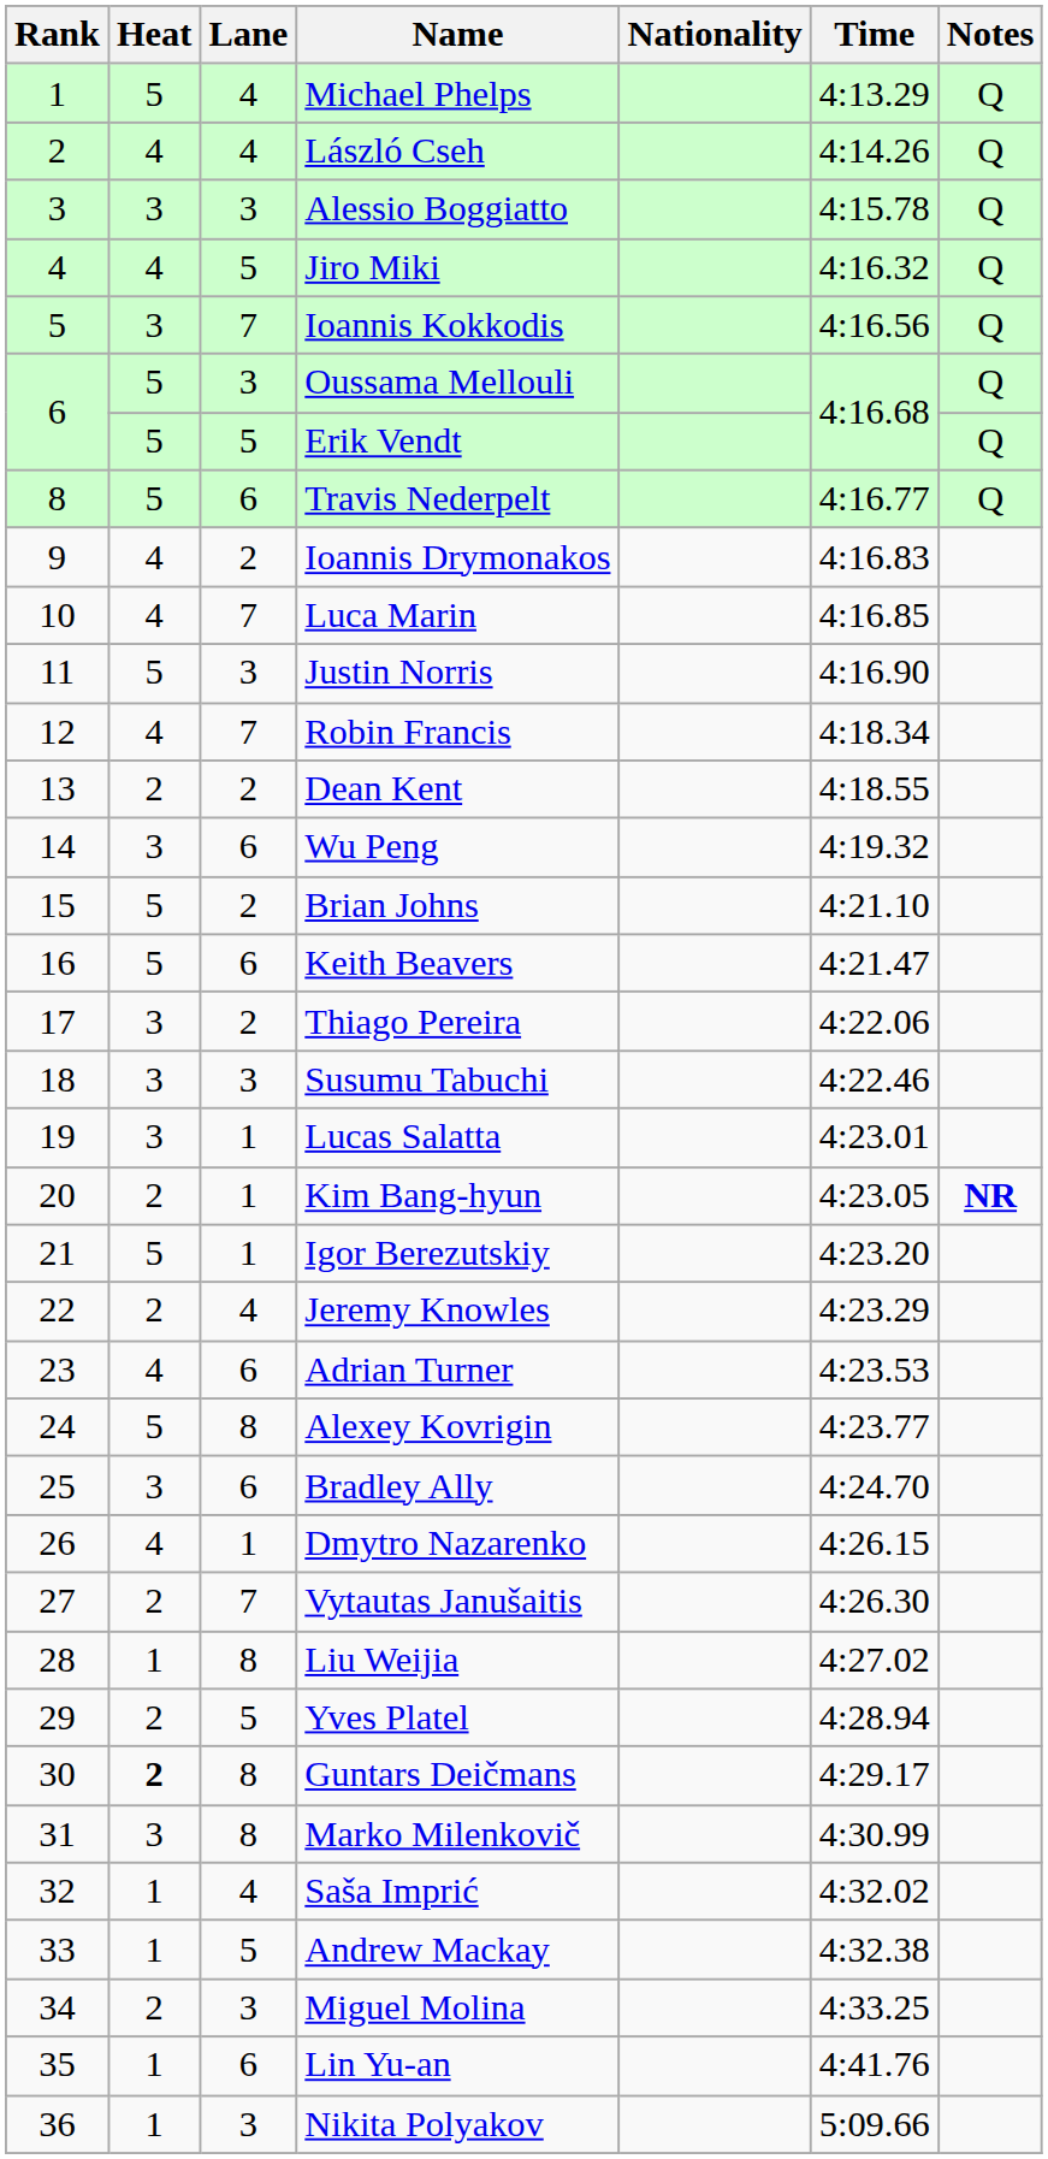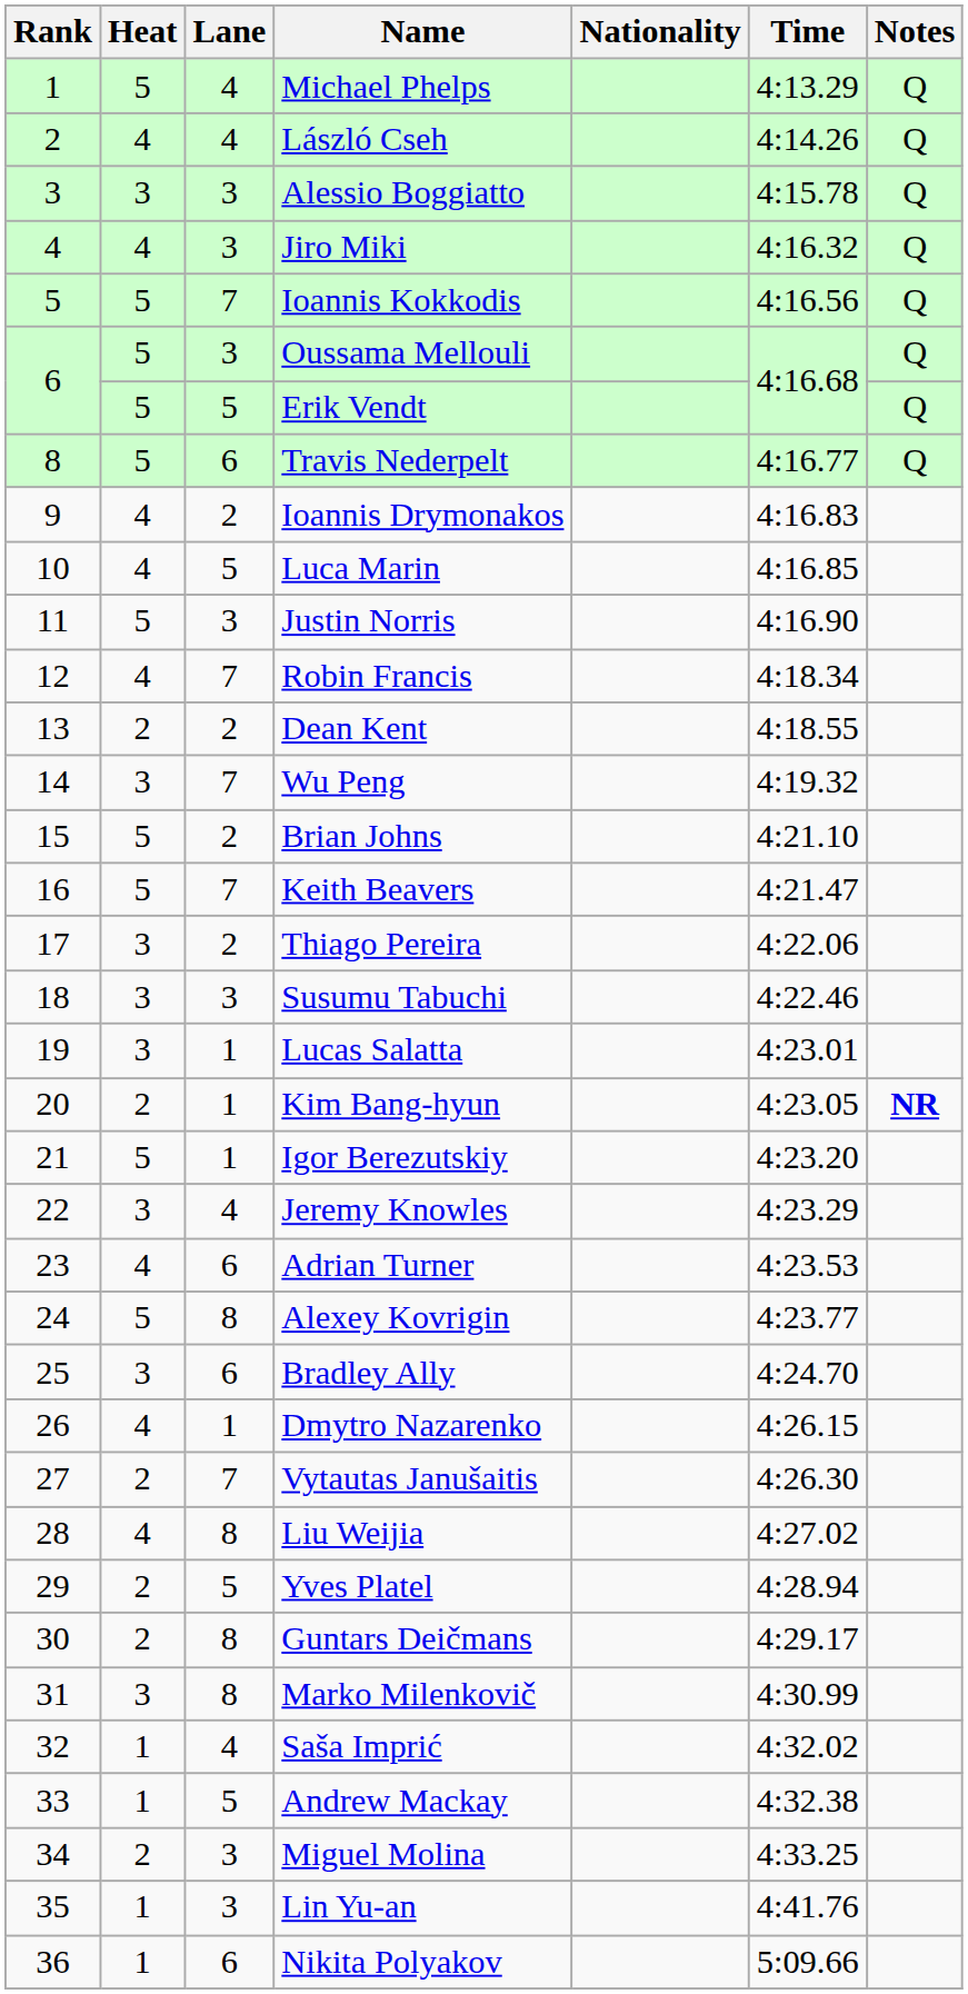 <table class="wikitable sortable" style="text-align:center">
 <tr>
 <th>Rank</th>
 <th>Heat</th>
 <th>Lane</th>
 <th>Name</th>
 <th>Nationality</th>
 <th>Time</th>
 <th>Notes</th>
 </tr>
 <tr bgcolor=#ccffcc>
 <td>1</td>
 <td>5</td>
 <td>4</td>
 <td align=left><a href='#'>Michael Phelps</a></td>
 <td align=left></td>
 <td>4:13.29</td>
 <td>Q</td>
 </tr>
 <tr bgcolor=#ccffcc>
 <td>2</td>
 <td>4</td>
 <td>4</td>
 <td align=left><a href='#'>László Cseh</a></td>
 <td align=left></td>
 <td>4:14.26</td>
 <td>Q</td>
 </tr>
 <tr bgcolor=#ccffcc>
 <td>3</td>
 <td>3</td>
 <td>3</td>
 <td align=left><a href='#'>Alessio Boggiatto</a></td>
 <td align=left></td>
 <td>4:15.78</td>
 <td>Q</td>
 </tr>
 <tr bgcolor=#ccffcc>
 <td>4</td>
 <td>4</td>
-<td>5</td>
+<td>3</td>
 <td align=left><a href='#'>Jiro Miki</a></td>
 <td align=left></td>
 <td>4:16.32</td>
 <td>Q</td>
 </tr>
 <tr bgcolor=#ccffcc>
 <td>5</td>
-<td>3</td>
+<td>5</td>
 <td>7</td>
 <td align=left><a href='#'>Ioannis Kokkodis</a></td>
 <td align=left></td>
 <td>4:16.56</td>
 <td>Q</td>
 </tr>
 <tr bgcolor=#ccffcc>
 <td rowspan=2>6</td>
 <td>5</td>
 <td>3</td>
 <td align=left><a href='#'>Oussama Mellouli</a></td>
 <td align=left></td>
 <td rowspan=2>4:16.68</td>
 <td>Q</td>
 </tr>
 <tr bgcolor=#ccffcc>
 <td>5</td>
 <td>5</td>
 <td align=left><a href='#'>Erik Vendt</a></td>
 <td align=left></td>
 <td>Q</td>
 </tr>
 <tr bgcolor=#ccffcc>
 <td>8</td>
 <td>5</td>
 <td>6</td>
 <td align=left><a href='#'>Travis Nederpelt</a></td>
 <td align=left></td>
 <td>4:16.77</td>
 <td>Q</td>
 </tr>
 <tr>
 <td>9</td>
 <td>4</td>
 <td>2</td>
 <td align=left><a href='#'>Ioannis Drymonakos</a></td>
 <td align=left></td>
 <td>4:16.83</td>
 <td></td>
 </tr>
 <tr>
 <td>10</td>
 <td>4</td>
-<td>7</td>
+<td>5</td>
 <td align=left><a href='#'>Luca Marin</a></td>
 <td align=left></td>
 <td>4:16.85</td>
 <td></td>
 </tr>
 <tr>
 <td>11</td>
 <td>5</td>
 <td>3</td>
 <td align=left><a href='#'>Justin Norris</a></td>
 <td align=left></td>
 <td>4:16.90</td>
 <td></td>
 </tr>
 <tr>
 <td>12</td>
 <td>4</td>
 <td>7</td>
 <td align=left><a href='#'>Robin Francis</a></td>
 <td align=left></td>
 <td>4:18.34</td>
 <td></td>
 </tr>
 <tr>
 <td>13</td>
 <td>2</td>
 <td>2</td>
 <td align=left><a href='#'>Dean Kent</a></td>
 <td align=left></td>
 <td>4:18.55</td>
 <td></td>
 </tr>
 <tr>
 <td>14</td>
 <td>3</td>
-<td>6</td>
+<td>7</td>
 <td align=left><a href='#'>Wu Peng</a></td>
 <td align=left></td>
 <td>4:19.32</td>
 <td></td>
 </tr>
 <tr>
 <td>15</td>
 <td>5</td>
 <td>2</td>
 <td align=left><a href='#'>Brian Johns</a></td>
 <td align=left></td>
 <td>4:21.10</td>
 <td></td>
 </tr>
 <tr>
 <td>16</td>
 <td>5</td>
-<td>6</td>
+<td>7</td>
 <td align=left><a href='#'>Keith Beavers</a></td>
 <td align=left></td>
 <td>4:21.47</td>
 <td></td>
 </tr>
 <tr>
 <td>17</td>
 <td>3</td>
 <td>2</td>
 <td align=left><a href='#'>Thiago Pereira</a></td>
 <td align=left></td>
 <td>4:22.06</td>
 <td></td>
 </tr>
 <tr>
 <td>18</td>
 <td>3</td>
 <td>3</td>
 <td align=left><a href='#'>Susumu Tabuchi</a></td>
 <td align=left></td>
 <td>4:22.46</td>
 <td></td>
 </tr>
 <tr>
 <td>19</td>
 <td>3</td>
 <td>1</td>
 <td align=left><a href='#'>Lucas Salatta</a></td>
 <td align=left></td>
 <td>4:23.01</td>
 <td></td>
 </tr>
 <tr>
 <td>20</td>
 <td>2</td>
 <td>1</td>
 <td align=left><a href='#'>Kim Bang-hyun</a></td>
 <td align=left></td>
 <td>4:23.05</td>
 <td><strong><a href='#'>NR</a></strong></td>
 </tr>
 <tr>
 <td>21</td>
 <td>5</td>
 <td>1</td>
 <td align=left><a href='#'>Igor Berezutskiy</a></td>
 <td align=left></td>
 <td>4:23.20</td>
 <td></td>
 </tr>
 <tr>
 <td>22</td>
-<td>2</td>
+<td>3</td>
 <td>4</td>
 <td align=left><a href='#'>Jeremy Knowles</a></td>
 <td align=left></td>
 <td>4:23.29</td>
 <td></td>
 </tr>
 <tr>
 <td>23</td>
 <td>4</td>
 <td>6</td>
 <td align=left><a href='#'>Adrian Turner</a></td>
 <td align=left></td>
 <td>4:23.53</td>
 <td></td>
 </tr>
 <tr>
 <td>24</td>
 <td>5</td>
 <td>8</td>
 <td align=left><a href='#'>Alexey Kovrigin</a></td>
 <td align=left></td>
 <td>4:23.77</td>
 <td></td>
 </tr>
 <tr>
 <td>25</td>
 <td>3</td>
 <td>6</td>
 <td align=left><a href='#'>Bradley Ally</a></td>
 <td align=left></td>
 <td>4:24.70</td>
 <td></td>
 </tr>
 <tr>
 <td>26</td>
 <td>4</td>
 <td>1</td>
 <td align=left><a href='#'>Dmytro Nazarenko</a></td>
 <td align=left></td>
 <td>4:26.15</td>
 <td></td>
 </tr>
 <tr>
 <td>27</td>
 <td>2</td>
 <td>7</td>
 <td align=left><a href='#'>Vytautas Janušaitis</a></td>
 <td align=left></td>
 <td>4:26.30</td>
 <td></td>
 </tr>
 <tr>
 <td>28</td>
-<td>1</td>
+<td>4</td>
 <td>8</td>
 <td align=left><a href='#'>Liu Weijia</a></td>
 <td align=left></td>
 <td>4:27.02</td>
 <td></td>
 </tr>
 <tr>
 <td>29</td>
 <td>2</td>
 <td>5</td>
 <td align=left><a href='#'>Yves Platel</a></td>
 <td align=left></td>
 <td>4:28.94</td>
 <td></td>
 </tr>
 <tr>
 <td>30</td>
-<td><strong>2</strong></td>
+<td>2</td>
 <td>8</td>
 <td align=left><a href='#'>Guntars Deičmans</a></td>
 <td align=left></td>
 <td>4:29.17</td>
 <td></td>
 </tr>
 <tr>
 <td>31</td>
 <td>3</td>
 <td>8</td>
 <td align=left><a href='#'>Marko Milenkovič</a></td>
 <td align=left></td>
 <td>4:30.99</td>
 <td></td>
 </tr>
 <tr>
 <td>32</td>
 <td>1</td>
 <td>4</td>
 <td align=left><a href='#'>Saša Imprić</a></td>
 <td align=left></td>
 <td>4:32.02</td>
 <td></td>
 </tr>
 <tr>
 <td>33</td>
 <td>1</td>
 <td>5</td>
 <td align=left><a href='#'>Andrew Mackay</a></td>
 <td align=left></td>
 <td>4:32.38</td>
 <td></td>
 </tr>
 <tr>
 <td>34</td>
 <td>2</td>
 <td>3</td>
 <td align=left><a href='#'>Miguel Molina</a></td>
 <td align=left></td>
 <td>4:33.25</td>
 <td></td>
 </tr>
 <tr>
 <td>35</td>
 <td>1</td>
-<td>6</td>
+<td>3</td>
 <td align=left><a href='#'>Lin Yu-an</a></td>
 <td align=left></td>
 <td>4:41.76</td>
 <td></td>
 </tr>
 <tr>
 <td>36</td>
 <td>1</td>
-<td>3</td>
+<td>6</td>
 <td align=left><a href='#'>Nikita Polyakov</a></td>
 <td align=left></td>
 <td>5:09.66</td>
 <td></td>
 </tr>
 </table>
